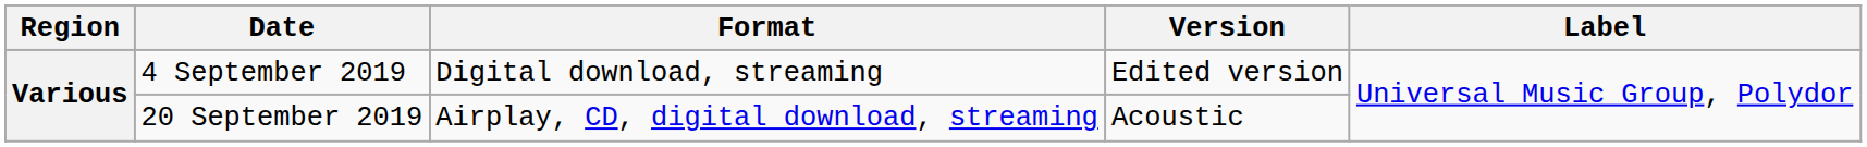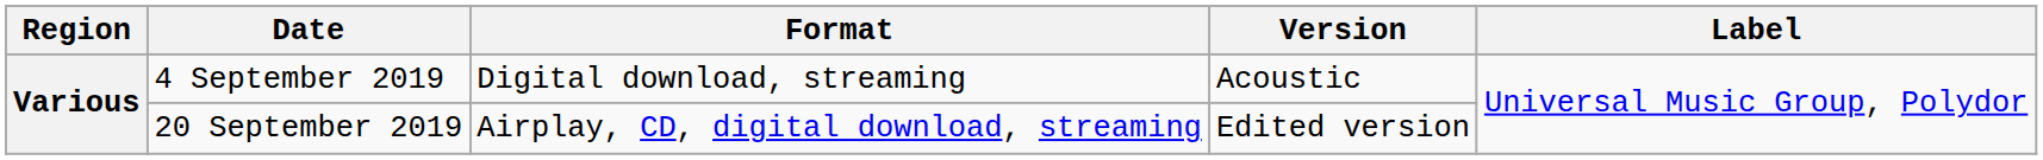 <table class="wikitable plainrowheaders">
 <tr>
 <th scope="col">Region</th>
 <th scope="col">Date</th>
 <th scope="col">Format</th>
 <th scope="col">Version</th>
 <th scope="col">Label</th>
 </tr>
 <tr>
 <th scope="row" rowspan="2">Various</th>
 <td>4 September 2019</td>
 <td>Digital download, streaming</td>
-<td>Edited version</td>
+<td>Acoustic</td>
 <td rowspan="2"><a href='#'>Universal Music Group</a>, <a href='#'>Polydor</a></td>
 </tr>
 <tr>
 <td>20 September 2019</td>
 <td>Airplay, <a href='#'>CD</a>, <a href='#'>digital download</a>, <a href='#'>streaming</a></td>
-<td>Acoustic</td>
+<td>Edited version</td>
 </tr>
 </table>
